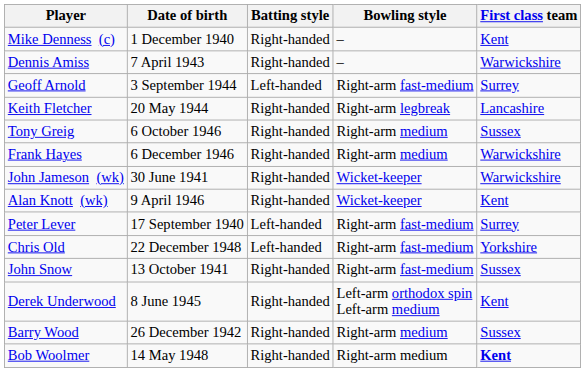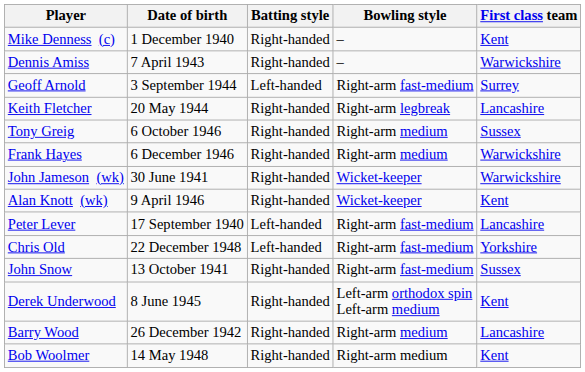 <table class="wikitable">
 <tr>
 <th>Player</th>
 <th>Date of birth</th>
 <th>Batting style</th>
 <th>Bowling style</th>
 <th><a href='#'>First class</a> team</th>
 </tr>
 <tr>
 <td><a href='#'>Mike Denness</a>  <a href='#'>(c)</a></td>
 <td>1 December 1940</td>
 <td>Right-handed</td>
 <td>–</td>
 <td><a href='#'>Kent</a></td>
 </tr>
 <tr>
 <td><a href='#'>Dennis Amiss</a></td>
 <td>7 April 1943</td>
 <td>Right-handed</td>
 <td>–</td>
 <td><a href='#'>Warwickshire</a></td>
 </tr>
 <tr>
 <td><a href='#'>Geoff Arnold</a></td>
 <td>3 September 1944</td>
 <td>Left-handed</td>
 <td>Right-arm <a href='#'>fast-medium</a></td>
 <td><a href='#'>Surrey</a></td>
 </tr>
 <tr>
 <td><a href='#'>Keith Fletcher</a></td>
 <td>20 May 1944</td>
 <td>Right-handed</td>
 <td>Right-arm <a href='#'>legbreak</a></td>
 <td><a href='#'>Lancashire</a></td>
 </tr>
 <tr>
 <td><a href='#'>Tony Greig</a></td>
 <td>6 October 1946</td>
 <td>Right-handed</td>
 <td>Right-arm <a href='#'>medium</a></td>
 <td><a href='#'>Sussex</a></td>
 </tr>
 <tr>
 <td><a href='#'>Frank Hayes</a></td>
 <td>6 December 1946</td>
 <td>Right-handed</td>
 <td>Right-arm <a href='#'>medium</a></td>
 <td><a href='#'>Warwickshire</a></td>
 </tr>
 <tr>
 <td><a href='#'>John Jameson</a>  <a href='#'>(wk)</a></td>
 <td>30 June 1941</td>
 <td>Right-handed</td>
 <td><a href='#'>Wicket-keeper</a></td>
 <td><a href='#'>Warwickshire</a></td>
 </tr>
 <tr>
 <td><a href='#'>Alan Knott</a>  <a href='#'>(wk)</a></td>
 <td>9 April 1946</td>
 <td>Right-handed</td>
 <td><a href='#'>Wicket-keeper</a></td>
 <td><a href='#'>Kent</a></td>
 </tr>
 <tr>
 <td><a href='#'>Peter Lever</a></td>
 <td>17 September 1940</td>
 <td>Left-handed</td>
 <td>Right-arm <a href='#'>fast-medium</a></td>
-<td><a href='#'>Surrey</a></td>
+<td><a href='#'>Lancashire</a></td>
 </tr>
 <tr>
 <td><a href='#'>Chris Old</a></td>
 <td>22 December 1948</td>
 <td>Left-handed</td>
 <td>Right-arm <a href='#'>fast-medium</a></td>
 <td><a href='#'>Yorkshire</a></td>
 </tr>
 <tr>
 <td><a href='#'>John Snow</a></td>
 <td>13 October 1941</td>
 <td>Right-handed</td>
 <td>Right-arm <a href='#'>fast-medium</a></td>
 <td><a href='#'>Sussex</a></td>
 </tr>
 <tr>
 <td><a href='#'>Derek Underwood</a></td>
 <td>8 June 1945</td>
 <td>Right-handed</td>
 <td>Left-arm <a href='#'>orthodox spin</a><br>Left-arm <a href='#'>medium</a></td>
 <td><a href='#'>Kent</a></td>
 </tr>
 <tr>
 <td><a href='#'>Barry Wood</a></td>
 <td>26 December 1942</td>
 <td>Right-handed</td>
 <td>Right-arm <a href='#'>medium</a></td>
-<td><a href='#'>Sussex</a></td>
+<td><a href='#'>Lancashire</a></td>
 </tr>
 <tr>
 <td><a href='#'>Bob Woolmer</a></td>
 <td>14 May 1948</td>
 <td>Right-handed</td>
 <td>Right-arm medium</td>
-<td><strong><a href='#'>Kent</a></strong></td>
+<td><a href='#'>Kent</a></td>
 </tr>
 </table>
